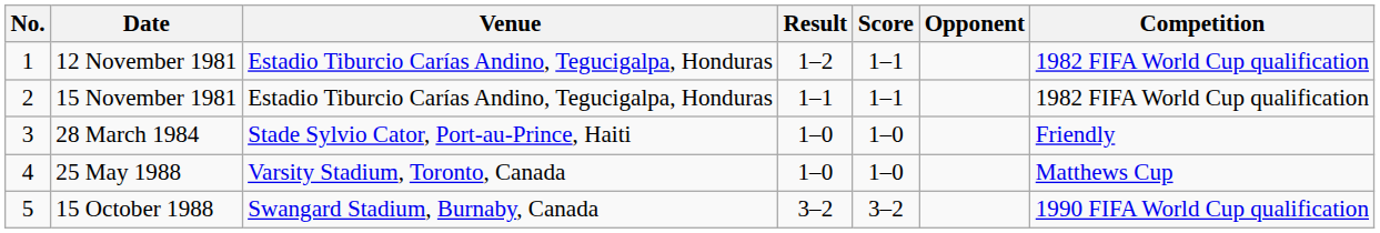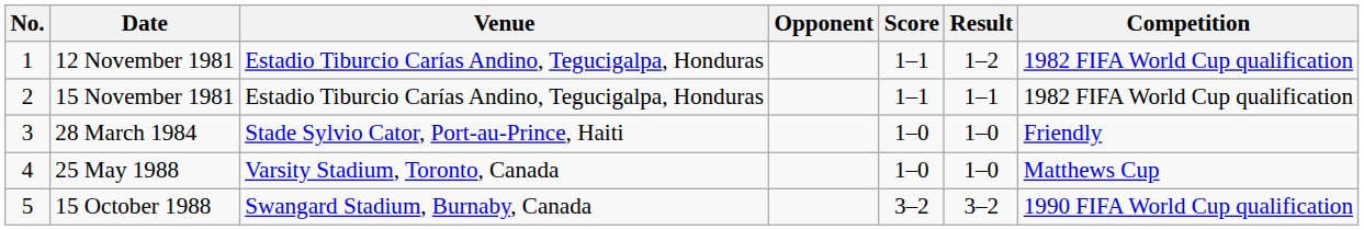 <table class="wikitable sortable">
 <tr>
 <th scope="col">No.</th>
 <th scope="col">Date</th>
 <th scope="col">Venue</th>
+<th scope="col">Opponent</th>
+<th scope="col">Score</th>
 <th scope="col">Result</th>
-<th scope="col">Score</th>
-<th scope="col">Opponent</th>
 <th scope="col">Competition</th>
 </tr>
 <tr>
 <td style="text-align:center">1</td>
 <td>12 November 1981</td>
 <td><a href='#'>Estadio Tiburcio Carías Andino</a>, <a href='#'>Tegucigalpa</a>, Honduras</td>
+<td></td>
+<td style="text-align:center">1–1</td>
 <td style="text-align:center">1–2</td>
-<td style="text-align:center">1–1</td>
-<td></td>
 <td><a href='#'>1982 FIFA World Cup qualification</a></td>
 </tr>
 <tr>
 <td style="text-align:center">2</td>
 <td>15 November 1981</td>
 <td>Estadio Tiburcio Carías Andino, Tegucigalpa, Honduras</td>
+<td></td>
 <td style="text-align:center">1–1</td>
 <td style="text-align:center">1–1</td>
-<td></td>
 <td>1982 FIFA World Cup qualification</td>
 </tr>
 <tr>
 <td style="text-align:center">3</td>
 <td>28 March 1984</td>
 <td><a href='#'>Stade Sylvio Cator</a>, <a href='#'>Port-au-Prince</a>, Haiti</td>
+<td></td>
 <td style="text-align:center">1–0</td>
 <td style="text-align:center">1–0</td>
-<td></td>
 <td><a href='#'>Friendly</a></td>
 </tr>
 <tr>
 <td style="text-align:center">4</td>
 <td>25 May 1988</td>
 <td><a href='#'>Varsity Stadium</a>, <a href='#'>Toronto</a>, Canada</td>
+<td></td>
 <td style="text-align:center">1–0</td>
 <td style="text-align:center">1–0</td>
-<td></td>
 <td><a href='#'>Matthews Cup</a></td>
 </tr>
 <tr>
 <td style="text-align:center">5</td>
 <td>15 October 1988</td>
 <td><a href='#'>Swangard Stadium</a>, <a href='#'>Burnaby</a>, Canada</td>
+<td></td>
 <td style="text-align:center">3–2</td>
 <td style="text-align:center">3–2</td>
-<td></td>
 <td><a href='#'>1990 FIFA World Cup qualification</a></td>
 </tr>
 </table>
